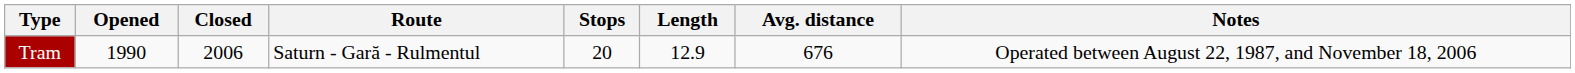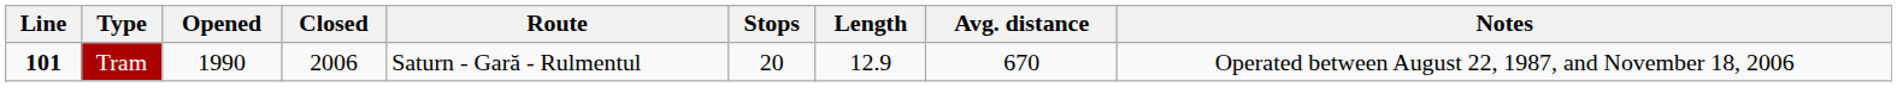 <table class="wikitable sortable" style="width: 100%; text-align: center">
 <tr>
+<th>Line</th>
 <th>Type</th>
 <th>Opened</th>
 <th>Closed</th>
 <th>Route</th>
 <th>Stops</th>
 <th>Length</th>
 <th>Avg. distance</th>
 <th>Notes</th>
 </tr>
 <tr>
+<td style="font-weight:bold">101</td>
 <td style="background: #aa0000; color: white">Tram</td>
 <td>1990</td>
 <td>2006</td>
 <td style="text-align: left">Saturn - Gară - Rulmentul</td>
 <td>20</td>
 <td>12.9</td>
-<td>676</td>
+<td>670</td>
 <td>Operated between August 22, 1987, and November 18, 2006</td>
 </tr>
 </table>
